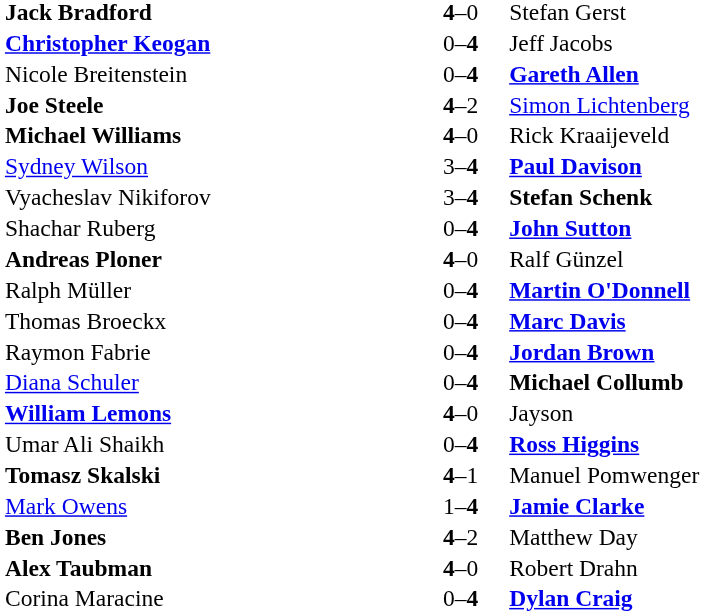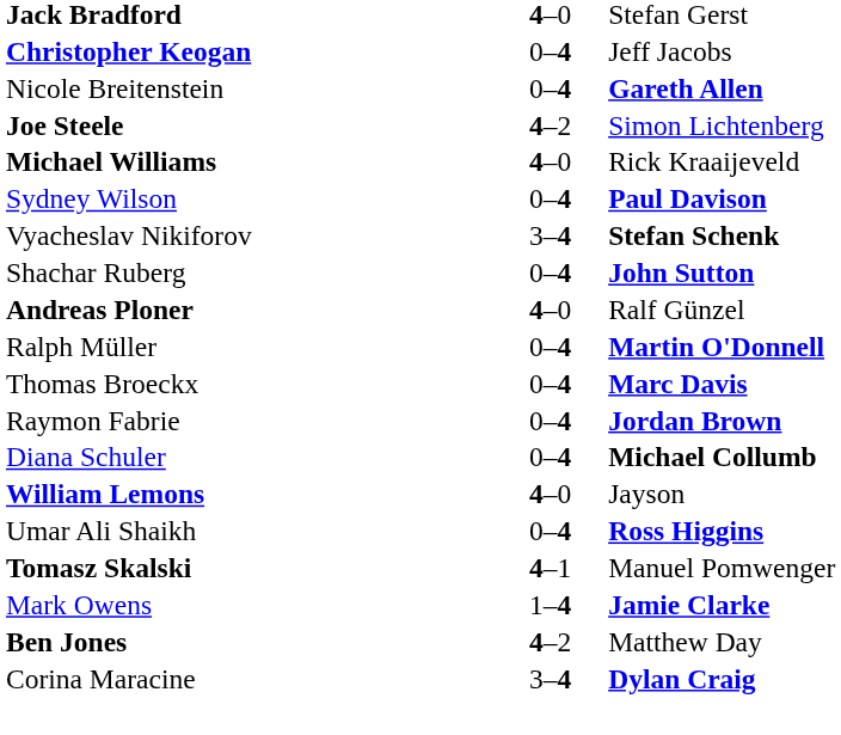 <table width="100%" cellspacing="1">
 <tr>
 <th width=45%></th>
 <th width=10%></th>
 <th width=45%></th>
 </tr>
 <tr>
 <td> <strong>Jack Bradford</strong></td>
 <td align="center"><strong>4</strong>–0</td>
 <td> Stefan Gerst</td>
 </tr>
 <tr>
 <td> <strong><a href='#'>Christopher Keogan</a></strong></td>
 <td align="center">0–<strong>4</strong></td>
 <td> Jeff Jacobs</td>
 </tr>
 <tr>
 <td> Nicole Breitenstein</td>
 <td align="center">0–<strong>4</strong></td>
 <td> <strong><a href='#'>Gareth Allen</a></strong></td>
 </tr>
 <tr>
 <td> <strong>Joe Steele</strong></td>
 <td align="center"><strong>4</strong>–2</td>
 <td> <a href='#'>Simon Lichtenberg</a></td>
 </tr>
 <tr>
 <td> <strong>Michael Williams</strong></td>
 <td align="center"><strong>4</strong>–0</td>
 <td> Rick Kraaijeveld</td>
 </tr>
 <tr>
 <td> <a href='#'>Sydney Wilson</a></td>
-<td align="center">3–<strong>4</strong></td>
+<td align="center">0–<strong>4</strong></td>
 <td> <strong><a href='#'>Paul Davison</a></strong></td>
 </tr>
 <tr>
 <td> Vyacheslav Nikiforov</td>
 <td align="center">3–<strong>4</strong></td>
 <td> <strong>Stefan Schenk</strong></td>
 </tr>
 <tr>
 <td> Shachar Ruberg</td>
 <td align="center">0–<strong>4</strong></td>
 <td> <strong><a href='#'>John Sutton</a></strong></td>
 </tr>
 <tr>
 <td> <strong>Andreas Ploner</strong></td>
 <td align="center"><strong>4</strong>–0</td>
 <td> Ralf Günzel</td>
 </tr>
 <tr>
 <td> Ralph Müller</td>
 <td align="center">0–<strong>4</strong></td>
 <td> <strong><a href='#'>Martin O'Donnell</a></strong></td>
 </tr>
 <tr>
 <td> Thomas Broeckx</td>
 <td align="center">0–<strong>4</strong></td>
 <td> <strong><a href='#'>Marc Davis</a></strong></td>
 </tr>
 <tr>
 <td> Raymon Fabrie</td>
 <td align="center">0–<strong>4</strong></td>
 <td> <strong><a href='#'>Jordan Brown</a></strong></td>
 </tr>
 <tr>
 <td> <a href='#'>Diana Schuler</a></td>
 <td align="center">0–<strong>4</strong></td>
 <td> <strong>Michael Collumb</strong></td>
 </tr>
 <tr>
 <td> <strong><a href='#'>William Lemons</a></strong></td>
 <td align="center"><strong>4</strong>–0</td>
 <td> Jayson </td>
 </tr>
 <tr>
 <td> Umar Ali Shaikh</td>
 <td align="center">0–<strong>4</strong></td>
 <td> <strong><a href='#'>Ross Higgins</a></strong></td>
 </tr>
 <tr>
 <td> <strong>Tomasz Skalski</strong></td>
 <td align="center"><strong>4</strong>–1</td>
 <td> Manuel Pomwenger</td>
 </tr>
 <tr>
 <td> <a href='#'>Mark Owens</a></td>
 <td align="center">1–<strong>4</strong></td>
 <td> <strong><a href='#'>Jamie Clarke</a></strong></td>
 </tr>
 <tr>
 <td> <strong>Ben Jones</strong></td>
 <td align="center"><strong>4</strong>–2</td>
 <td> Matthew Day</td>
 </tr>
 <tr>
-<td> <strong>Alex Taubman</strong></td>
-<td align="center"><strong>4</strong>–0</td>
-<td> Robert Drahn</td>
-</tr>
-<tr>
 <td> Corina Maracine</td>
-<td align="center">0–<strong>4</strong></td>
+<td align="center">3–<strong>4</strong></td>
 <td> <strong><a href='#'>Dylan Craig</a></strong></td>
 </tr>
 </table>
